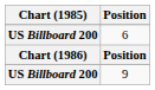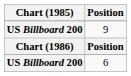 <table class="wikitable sortable plainrowheaders" style="text-align:center">
 <tr>
 <th>Chart (1985)</th>
 <th>Position</th>
 </tr>
 <tr>
 </tr>
 <tr>
 <th scope="row">US <em>Billboard</em> 200</th>
-<td>6</td>
+<td>9</td>
 </tr>
 <tr>
 <th>Chart (1986)</th>
 <th>Position</th>
 </tr>
 <tr>
 </tr>
 <tr>
 <th scope="row">US <em>Billboard</em> 200</th>
-<td>9</td>
+<td>6</td>
 </tr>
 </table>
